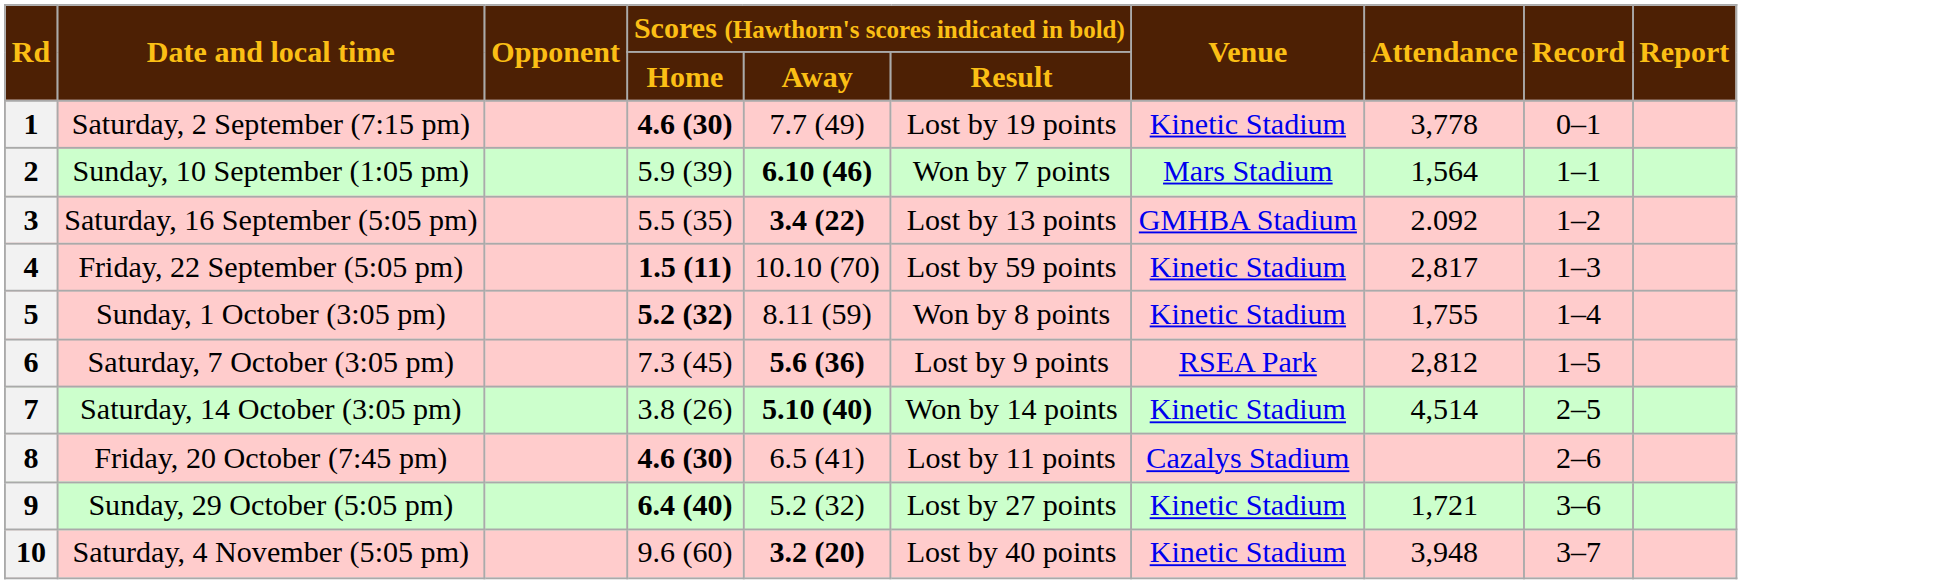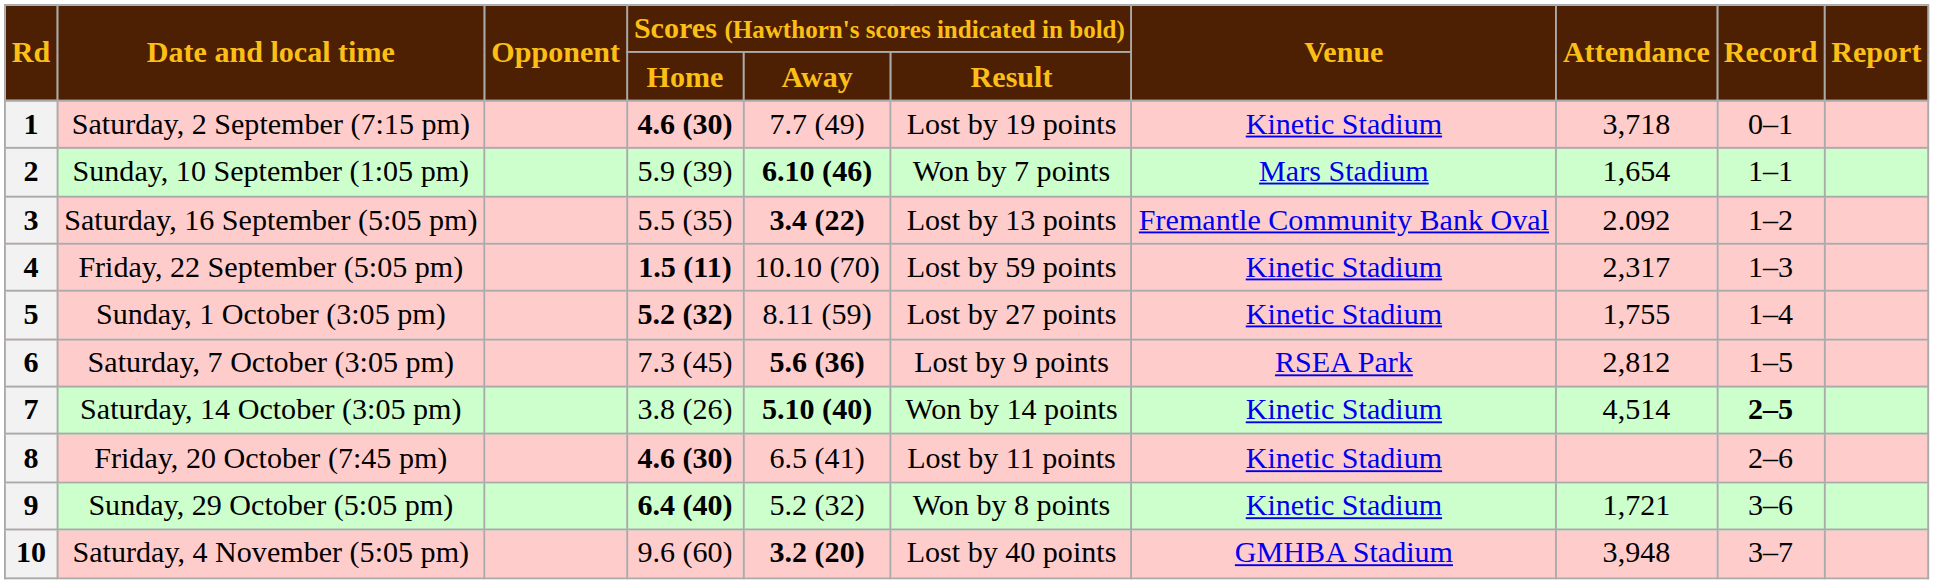 <table class="wikitable" style="text-align:center">
 <tr>
 <th rowspan="2" style="background: #4D2004; color: #FBBF15">Rd</th>
 <th rowspan="2" style="background: #4D2004; color: #FBBF15">Date and local time</th>
 <th rowspan="2" style="background: #4D2004; color: #FBBF15">Opponent</th>
 <th colspan="3" style="background: #4D2004; color: #FBBF15">Scores <small>(Hawthorn's scores indicated in <strong>bold</strong>)</small></th>
 <th rowspan="2" style="background: #4D2004; color: #FBBF15">Venue</th>
 <th rowspan="2" style="background: #4D2004; color: #FBBF15">Attendance</th>
 <th rowspan="2" style="background: #4D2004; color: #FBBF15">Record</th>
 <th rowspan="2" style="background: #4D2004; color: #FBBF15">Report</th>
 </tr>
 <tr>
 <th style="background: #4D2004; color: #FBBF15">Home</th>
 <th style="background: #4D2004; color: #FBBF15">Away</th>
 <th style="background: #4D2004; color: #FBBF15">Result</th>
 </tr>
 <tr style="background:#fcc">
 <th>1</th>
 <td>Saturday, 2 September (7:15 pm)</td>
 <td></td>
 <td><strong>4.6 (30)</strong></td>
 <td>7.7 (49)</td>
 <td>Lost by 19 points</td>
 <td><a href='#'>Kinetic Stadium</a></td>
-<td>3,778</td>
+<td>3,718</td>
 <td>0–1</td>
 <td></td>
 </tr>
 <tr style="background:#cfc">
 <th>2</th>
 <td>Sunday, 10 September (1:05 pm)</td>
 <td></td>
 <td>5.9 (39)</td>
 <td><strong>6.10 (46)</strong></td>
 <td>Won by 7 points</td>
 <td><a href='#'>Mars Stadium</a></td>
-<td>1,564</td>
+<td>1,654</td>
 <td>1–1</td>
 <td></td>
 </tr>
 <tr style=background:#fcc>
 <th>3</th>
 <td>Saturday, 16 September (5:05 pm)</td>
 <td></td>
 <td>5.5 (35)</td>
 <td><strong>3.4 (22)</strong></td>
 <td>Lost by 13 points</td>
-<td><a href='#'>GMHBA Stadium</a></td>
+<td><a href='#'>Fremantle Community Bank Oval</a></td>
 <td>2.092</td>
 <td>1–2</td>
 <td></td>
 </tr>
 <tr style=background:#fcc>
 <th>4</th>
 <td>Friday, 22 September (5:05 pm)</td>
 <td></td>
 <td><strong>1.5 (11)</strong></td>
 <td>10.10 (70)</td>
 <td>Lost by 59 points</td>
 <td><a href='#'>Kinetic Stadium</a></td>
-<td>2,817</td>
+<td>2,317</td>
 <td>1–3</td>
 <td></td>
 </tr>
 <tr style=background:#fcc>
 <th>5</th>
 <td>Sunday, 1 October (3:05 pm)</td>
 <td></td>
 <td><strong>5.2 (32)</strong></td>
 <td>8.11 (59)</td>
-<td>Won by 8 points</td>
+<td>Lost by 27 points</td>
 <td><a href='#'>Kinetic Stadium</a></td>
 <td>1,755</td>
 <td>1–4</td>
 <td></td>
 </tr>
 <tr style=background:#fcc>
 <th>6</th>
 <td>Saturday, 7 October (3:05 pm)</td>
 <td></td>
 <td>7.3 (45)</td>
 <td><strong>5.6 (36)</strong></td>
 <td>Lost by 9 points</td>
 <td><a href='#'>RSEA Park</a></td>
 <td>2,812</td>
 <td>1–5</td>
 <td></td>
 </tr>
 <tr style=background:#cfc>
 <th>7</th>
 <td>Saturday, 14 October (3:05 pm)</td>
 <td></td>
 <td>3.8 (26)</td>
 <td><strong>5.10 (40)</strong></td>
 <td>Won by 14 points</td>
 <td><a href='#'>Kinetic Stadium</a></td>
 <td>4,514</td>
-<td>2–5</td>
+<td><strong>2–5</strong></td>
 <td></td>
 </tr>
 <tr style=background:#fcc>
 <th>8</th>
 <td>Friday, 20 October (7:45 pm)</td>
 <td></td>
 <td><strong>4.6 (30)</strong></td>
 <td>6.5 (41)</td>
 <td>Lost by 11 points</td>
-<td><a href='#'>Cazalys Stadium</a></td>
+<td><a href='#'>Kinetic Stadium</a></td>
 <td></td>
 <td>2–6</td>
 <td></td>
 </tr>
 <tr style=background:#cfc>
 <th>9</th>
 <td>Sunday, 29 October (5:05 pm)</td>
 <td></td>
 <td><strong>6.4 (40)</strong></td>
 <td>5.2 (32)</td>
-<td>Lost by 27 points</td>
+<td>Won by 8 points</td>
 <td><a href='#'>Kinetic Stadium</a></td>
 <td>1,721</td>
 <td>3–6</td>
 <td></td>
 </tr>
 <tr style=background:#fcc>
 <th>10</th>
 <td>Saturday, 4 November (5:05 pm)</td>
 <td></td>
 <td>9.6 (60)</td>
 <td><strong>3.2 (20)</strong></td>
 <td>Lost by 40 points</td>
-<td><a href='#'>Kinetic Stadium</a></td>
+<td><a href='#'>GMHBA Stadium</a></td>
 <td>3,948</td>
 <td>3–7</td>
 <td></td>
 </tr>
 </table>
